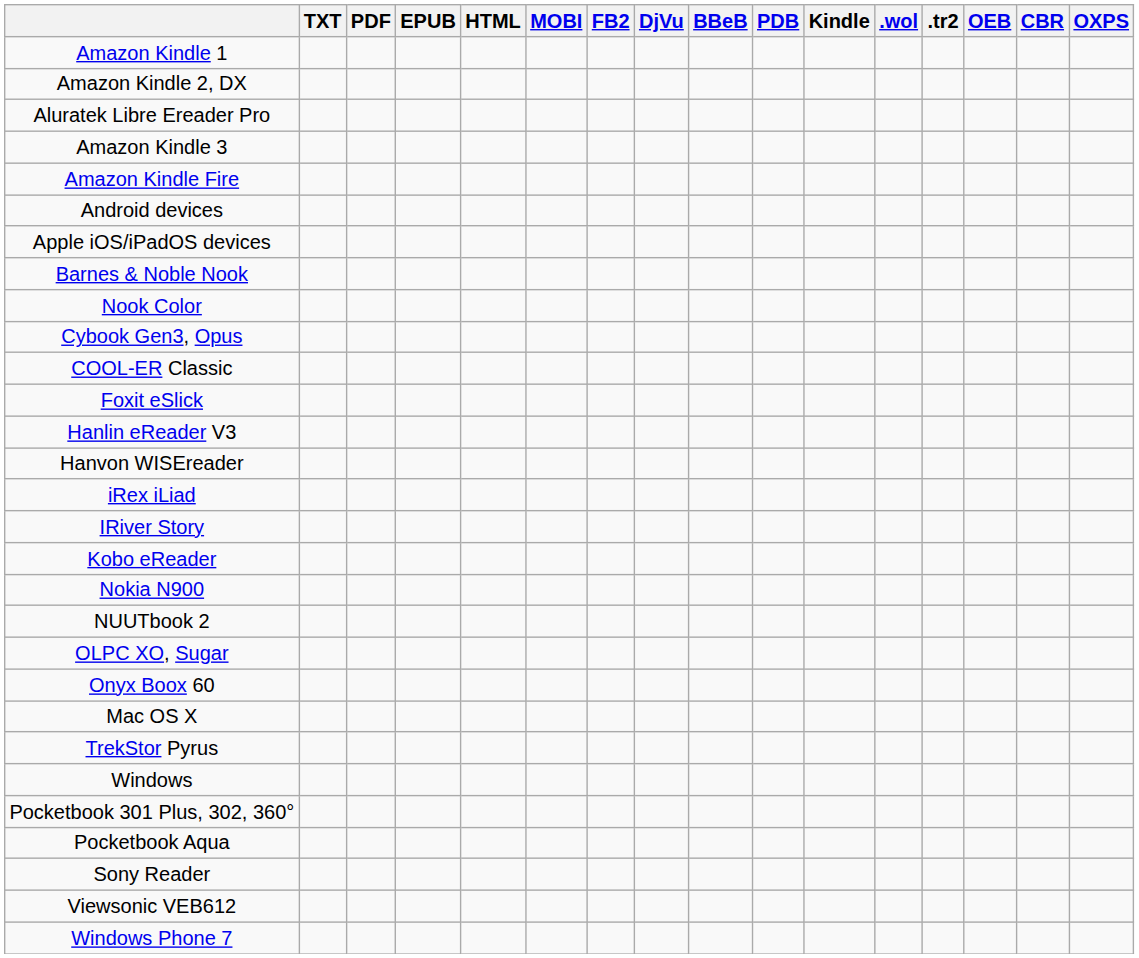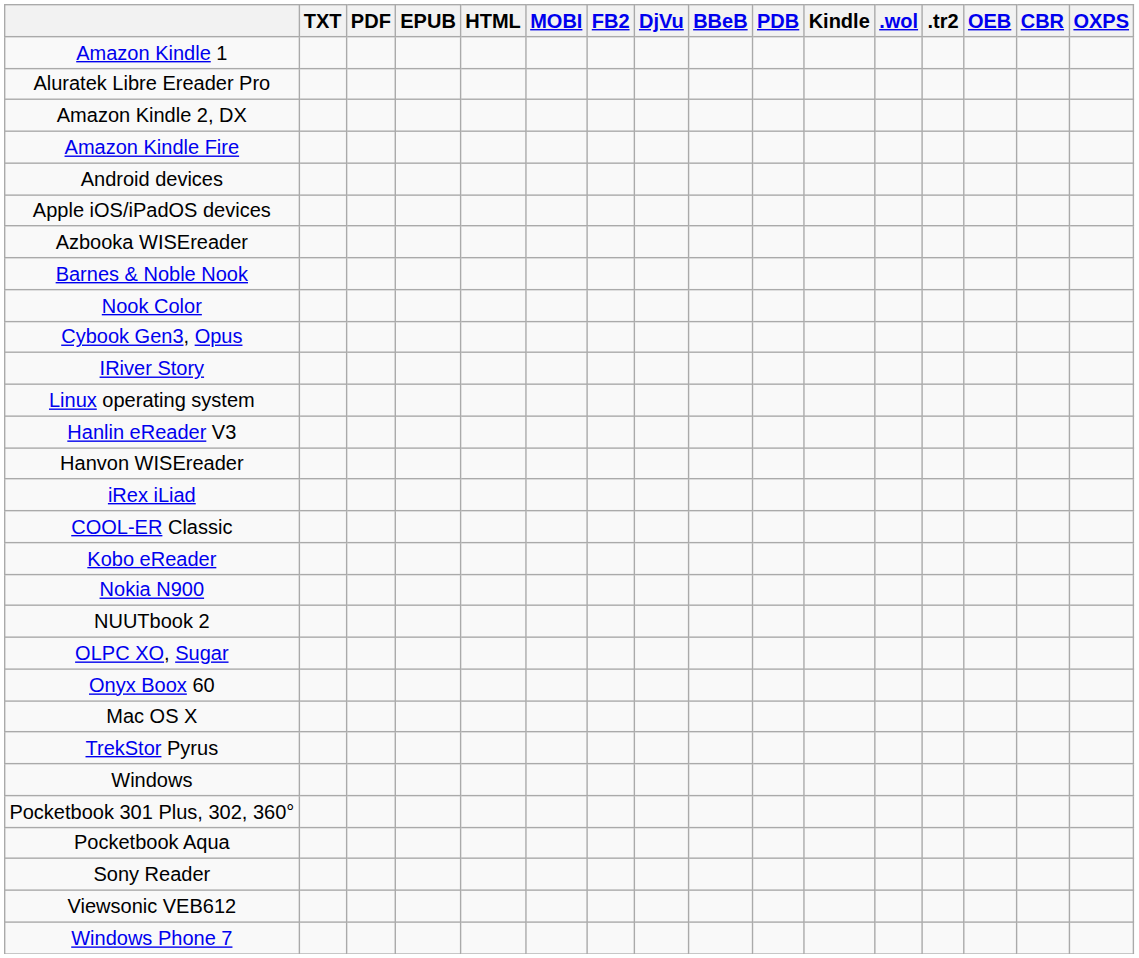 <table class="wikitable sortable sort-under" style="text-align:center; font-size:90%;">
 <tr>
 <th></th>
 <th>TXT</th>
 <th>PDF</th>
 <th>EPUB</th>
 <th>HTML</th>
 <th><a href='#'>MOBI</a></th>
 <th><a href='#'>FB2</a></th>
 <th><a href='#'>DjVu</a></th>
 <th><a href='#'>BBeB</a></th>
 <th><a href='#'>PDB</a></th>
 <th>Kindle</th>
 <th><a href='#'>.wol</a></th>
 <th>.tr2</th>
 <th><a href='#'>OEB</a></th>
 <th><a href='#'>CBR</a></th>
 <th><a href='#'>OXPS</a></th>
 </tr>
 <tr>
 <td><a href='#'>Amazon Kindle</a> 1</td>
 <td></td>
 <td></td>
 <td></td>
 <td></td>
 <td></td>
 <td></td>
 <td></td>
 <td></td>
 <td></td>
 <td></td>
 <td></td>
 <td></td>
 <td></td>
 <td></td>
 <td></td>
 </tr>
 <tr>
-<td>Amazon Kindle 2, DX</td>
-<td></td>
-<td></td>
-<td></td>
-<td></td>
-<td></td>
-<td></td>
-<td></td>
-<td></td>
-<td></td>
-<td></td>
-<td></td>
-<td></td>
-<td></td>
-<td></td>
-<td></td>
-</tr>
-<tr>
 <td>Aluratek Libre Ereader Pro</td>
 <td></td>
 <td></td>
 <td></td>
 <td></td>
 <td></td>
 <td></td>
 <td></td>
 <td></td>
 <td></td>
 <td></td>
 <td></td>
 <td></td>
 <td></td>
 <td></td>
 <td></td>
 </tr>
 <tr>
-<td>Amazon Kindle 3</td>
+<td>Amazon Kindle 2, DX</td>
 <td></td>
 <td></td>
 <td></td>
 <td></td>
 <td></td>
 <td></td>
 <td></td>
 <td></td>
 <td></td>
 <td></td>
 <td></td>
 <td></td>
 <td></td>
 <td></td>
 <td></td>
 </tr>
 <tr>
 <td><a href='#'>Amazon Kindle Fire</a></td>
 <td></td>
 <td></td>
 <td></td>
 <td></td>
 <td></td>
 <td></td>
 <td></td>
 <td></td>
 <td></td>
 <td></td>
 <td></td>
 <td></td>
 <td></td>
 <td></td>
 <td></td>
 </tr>
 <tr>
 <td>Android devices</td>
 <td></td>
 <td></td>
 <td></td>
 <td></td>
 <td></td>
 <td></td>
 <td></td>
 <td></td>
 <td></td>
 <td></td>
 <td></td>
 <td></td>
 <td></td>
 <td></td>
 <td></td>
 </tr>
 <tr>
 <td>Apple iOS/iPadOS devices</td>
 <td></td>
 <td></td>
 <td></td>
 <td></td>
 <td></td>
 <td></td>
 <td></td>
 <td></td>
 <td></td>
 <td></td>
 <td></td>
 <td></td>
 <td></td>
 <td></td>
 <td></td>
 </tr>
 <tr>
+<td>Azbooka WISEreader</td>
+<td></td>
+<td></td>
+<td></td>
+<td></td>
+<td></td>
+<td></td>
+<td></td>
+<td></td>
+<td></td>
+<td></td>
+<td></td>
+<td></td>
+<td></td>
+<td></td>
+<td></td>
+</tr>
+<tr>
 <td><a href='#'>Barnes & Noble Nook</a></td>
 <td></td>
 <td></td>
 <td></td>
 <td></td>
 <td></td>
 <td></td>
 <td></td>
 <td></td>
 <td></td>
 <td></td>
 <td></td>
 <td></td>
 <td></td>
 <td></td>
 <td></td>
 </tr>
 <tr>
 <td><a href='#'>Nook Color</a></td>
 <td></td>
 <td></td>
 <td></td>
 <td></td>
 <td></td>
 <td></td>
 <td></td>
 <td></td>
 <td></td>
 <td></td>
 <td></td>
 <td></td>
 <td></td>
 <td></td>
 <td></td>
 </tr>
 <tr>
 <td><a href='#'>Cybook Gen3</a>, <a href='#'>Opus</a></td>
 <td></td>
 <td></td>
 <td></td>
 <td></td>
 <td></td>
 <td></td>
 <td></td>
 <td></td>
 <td></td>
 <td></td>
 <td></td>
 <td></td>
 <td></td>
 <td></td>
 <td></td>
 </tr>
 <tr>
-<td><a href='#'>COOL-ER</a> Classic</td>
+<td><a href='#'>IRiver Story</a></td>
 <td></td>
 <td></td>
 <td></td>
 <td></td>
 <td></td>
 <td></td>
 <td></td>
 <td></td>
 <td></td>
 <td></td>
 <td></td>
 <td></td>
 <td></td>
 <td></td>
 <td></td>
 </tr>
 <tr>
-<td><a href='#'>Foxit eSlick</a></td>
+<td><a href='#'>Linux</a> operating system</td>
 <td></td>
 <td></td>
 <td></td>
 <td></td>
 <td></td>
 <td></td>
 <td></td>
 <td></td>
 <td></td>
 <td></td>
 <td></td>
 <td></td>
 <td></td>
 <td></td>
 <td></td>
 </tr>
 <tr>
 <td><a href='#'>Hanlin eReader</a> V3</td>
 <td></td>
 <td></td>
 <td></td>
 <td></td>
 <td></td>
 <td></td>
 <td></td>
 <td></td>
 <td></td>
 <td></td>
 <td></td>
 <td></td>
 <td></td>
 <td></td>
 <td></td>
 </tr>
 <tr>
 <td>Hanvon WISEreader</td>
 <td></td>
 <td></td>
 <td></td>
 <td></td>
 <td></td>
 <td></td>
 <td></td>
 <td></td>
 <td></td>
 <td></td>
 <td></td>
 <td></td>
 <td></td>
 <td></td>
 <td></td>
 </tr>
 <tr>
 <td><a href='#'>iRex iLiad</a></td>
 <td></td>
 <td></td>
 <td></td>
 <td></td>
 <td></td>
 <td></td>
 <td></td>
 <td></td>
 <td></td>
 <td></td>
 <td></td>
 <td></td>
 <td></td>
 <td></td>
 <td></td>
 </tr>
 <tr>
-<td><a href='#'>IRiver Story</a></td>
+<td><a href='#'>COOL-ER</a> Classic</td>
 <td></td>
 <td></td>
 <td></td>
 <td></td>
 <td></td>
 <td></td>
 <td></td>
 <td></td>
 <td></td>
 <td></td>
 <td></td>
 <td></td>
 <td></td>
 <td></td>
 <td></td>
 </tr>
 <tr>
 <td><a href='#'>Kobo eReader</a></td>
 <td></td>
 <td></td>
 <td></td>
 <td></td>
 <td></td>
 <td></td>
 <td></td>
 <td></td>
 <td></td>
 <td></td>
 <td></td>
 <td></td>
 <td></td>
 <td></td>
 <td></td>
 </tr>
 <tr>
 <td><a href='#'>Nokia N900</a></td>
 <td></td>
 <td></td>
 <td></td>
 <td></td>
 <td></td>
 <td></td>
 <td></td>
 <td></td>
 <td></td>
 <td></td>
 <td></td>
 <td></td>
 <td></td>
 <td></td>
 <td></td>
 </tr>
 <tr>
 <td>NUUTbook 2</td>
 <td></td>
 <td></td>
 <td></td>
 <td></td>
 <td></td>
 <td></td>
 <td></td>
 <td></td>
 <td></td>
 <td></td>
 <td></td>
 <td></td>
 <td></td>
 <td></td>
 <td></td>
 </tr>
 <tr>
 <td><a href='#'>OLPC XO</a>, <a href='#'>Sugar</a></td>
 <td></td>
 <td></td>
 <td></td>
 <td></td>
 <td></td>
 <td></td>
 <td></td>
 <td></td>
 <td></td>
 <td></td>
 <td></td>
 <td></td>
 <td></td>
 <td></td>
 <td></td>
 </tr>
 <tr>
 <td><a href='#'>Onyx Boox</a> 60</td>
 <td></td>
 <td></td>
 <td></td>
 <td></td>
 <td></td>
 <td></td>
 <td></td>
 <td></td>
 <td></td>
 <td></td>
 <td></td>
 <td></td>
 <td></td>
 <td></td>
 <td></td>
 </tr>
 <tr>
 <td>Mac OS X</td>
 <td></td>
 <td></td>
 <td></td>
 <td></td>
 <td></td>
 <td></td>
 <td></td>
 <td></td>
 <td></td>
 <td></td>
 <td></td>
 <td></td>
 <td></td>
 <td></td>
 <td></td>
 </tr>
 <tr>
 <td><a href='#'>TrekStor</a> Pyrus</td>
 <td></td>
 <td></td>
 <td></td>
 <td></td>
 <td></td>
 <td></td>
 <td></td>
 <td></td>
 <td></td>
 <td></td>
 <td></td>
 <td></td>
 <td></td>
 <td></td>
 <td></td>
 </tr>
 <tr>
 <td>Windows</td>
 <td></td>
 <td></td>
 <td></td>
 <td></td>
 <td></td>
 <td></td>
 <td></td>
 <td></td>
 <td></td>
 <td></td>
 <td></td>
 <td></td>
 <td></td>
 <td></td>
 <td></td>
 </tr>
 <tr>
 <td>Pocketbook 301 Plus, 302, 360°</td>
 <td></td>
 <td></td>
 <td></td>
 <td></td>
 <td></td>
 <td></td>
 <td></td>
 <td></td>
 <td></td>
 <td></td>
 <td></td>
 <td></td>
 <td></td>
 <td></td>
 <td></td>
 </tr>
 <tr>
 <td>Pocketbook Aqua</td>
 <td></td>
 <td></td>
 <td></td>
 <td></td>
 <td></td>
 <td></td>
 <td></td>
 <td></td>
 <td></td>
 <td></td>
 <td></td>
 <td></td>
 <td></td>
 <td></td>
 <td></td>
 </tr>
 <tr>
 <td>Sony Reader</td>
 <td></td>
 <td></td>
 <td></td>
 <td></td>
 <td></td>
 <td></td>
 <td></td>
 <td></td>
 <td></td>
 <td></td>
 <td></td>
 <td></td>
 <td></td>
 <td></td>
 <td></td>
 </tr>
 <tr>
 <td>Viewsonic VEB612</td>
 <td></td>
 <td></td>
 <td></td>
 <td></td>
 <td></td>
 <td></td>
 <td></td>
 <td></td>
 <td></td>
 <td></td>
 <td></td>
 <td></td>
 <td></td>
 <td></td>
 <td></td>
 </tr>
 <tr>
 <td><a href='#'>Windows Phone 7</a></td>
 <td></td>
 <td></td>
 <td></td>
 <td></td>
 <td></td>
 <td></td>
 <td></td>
 <td></td>
 <td></td>
 <td></td>
 <td></td>
 <td></td>
 <td></td>
 <td></td>
 <td></td>
 </tr>
 </table>
